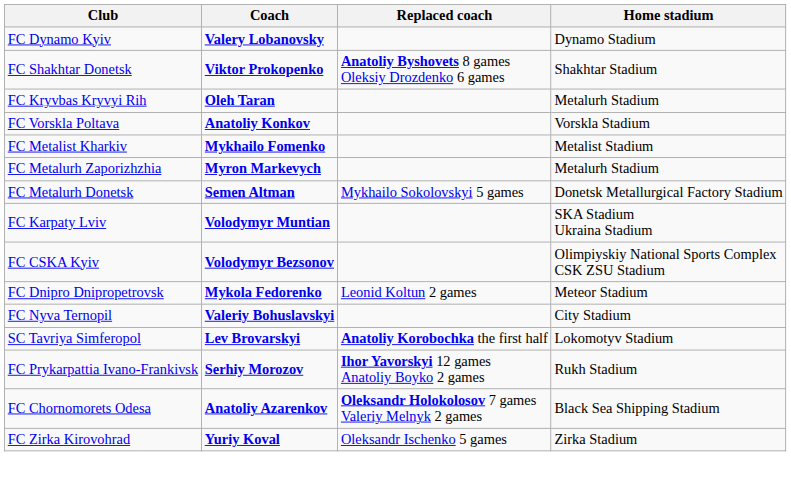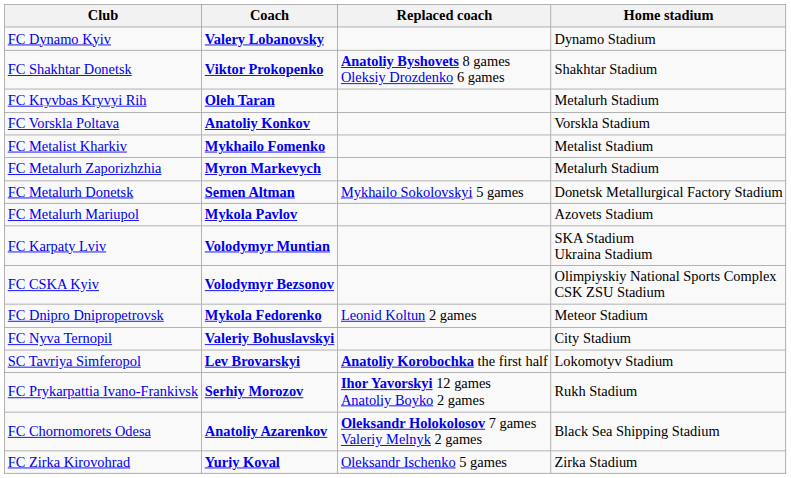 <table class="wikitable">
 <tr>
 <th>Club</th>
 <th>Coach</th>
 <th>Replaced coach</th>
 <th>Home stadium</th>
 </tr>
 <tr>
 <td><a href='#'>FC Dynamo Kyiv</a></td>
 <td> <strong><a href='#'>Valery Lobanovsky</a></strong></td>
 <td></td>
 <td>Dynamo Stadium</td>
 </tr>
 <tr>
 <td><a href='#'>FC Shakhtar Donetsk</a></td>
 <td> <strong><a href='#'>Viktor Prokopenko</a></strong></td>
 <td> <strong><a href='#'>Anatoliy Byshovets</a></strong> 8 games <br>  <a href='#'>Oleksiy Drozdenko</a> 6 games</td>
 <td>Shakhtar Stadium</td>
 </tr>
 <tr>
 <td><a href='#'>FC Kryvbas Kryvyi Rih</a></td>
 <td> <strong><a href='#'>Oleh Taran</a></strong></td>
 <td></td>
 <td>Metalurh Stadium</td>
 </tr>
 <tr>
 <td><a href='#'>FC Vorskla Poltava</a></td>
 <td> <strong><a href='#'>Anatoliy Konkov</a></strong></td>
 <td></td>
 <td>Vorskla Stadium</td>
 </tr>
 <tr>
 <td><a href='#'>FC Metalist Kharkiv</a></td>
 <td> <strong><a href='#'>Mykhailo Fomenko</a></strong></td>
 <td></td>
 <td>Metalist Stadium</td>
 </tr>
 <tr>
 <td><a href='#'>FC Metalurh Zaporizhzhia</a></td>
 <td> <strong><a href='#'>Myron Markevych</a></strong></td>
 <td></td>
 <td>Metalurh Stadium</td>
 </tr>
 <tr>
 <td><a href='#'>FC Metalurh Donetsk</a></td>
 <td> <strong><a href='#'>Semen Altman</a></strong></td>
 <td> <a href='#'>Mykhailo Sokolovskyi</a> 5 games</td>
 <td>Donetsk Metallurgical Factory Stadium</td>
 </tr>
 <tr>
+<td><a href='#'>FC Metalurh Mariupol</a></td>
+<td> <strong><a href='#'>Mykola Pavlov</a></strong></td>
+<td></td>
+<td>Azovets Stadium</td>
+</tr>
+<tr>
 <td><a href='#'>FC Karpaty Lviv</a></td>
 <td> <strong><a href='#'>Volodymyr Muntian</a></strong></td>
 <td></td>
 <td>SKA Stadium<br>Ukraina Stadium</td>
 </tr>
 <tr>
 <td><a href='#'>FC CSKA Kyiv</a></td>
 <td> <strong><a href='#'>Volodymyr Bezsonov</a></strong></td>
 <td></td>
 <td>Olimpiyskiy National Sports Complex<br>CSK ZSU Stadium</td>
 </tr>
 <tr>
 <td><a href='#'>FC Dnipro Dnipropetrovsk</a></td>
 <td> <strong><a href='#'>Mykola Fedorenko</a></strong></td>
 <td> <a href='#'>Leonid Koltun</a> 2 games</td>
 <td>Meteor Stadium</td>
 </tr>
 <tr>
 <td><a href='#'>FC Nyva Ternopil</a></td>
 <td> <strong><a href='#'>Valeriy Bohuslavskyi</a></strong></td>
 <td></td>
 <td>City Stadium</td>
 </tr>
 <tr>
 <td><a href='#'>SC Tavriya Simferopol</a></td>
 <td> <strong><a href='#'>Lev Brovarskyi</a></strong></td>
 <td> <strong><a href='#'>Anatoliy Korobochka</a></strong> the first half</td>
 <td>Lokomotyv Stadium</td>
 </tr>
 <tr>
 <td><a href='#'>FC Prykarpattia Ivano-Frankivsk</a></td>
 <td> <strong><a href='#'>Serhiy Morozov</a></strong></td>
 <td> <strong><a href='#'>Ihor Yavorskyi</a></strong> 12 games <br>  <a href='#'>Anatoliy Boyko</a> 2 games</td>
 <td>Rukh Stadium</td>
 </tr>
 <tr>
 <td><a href='#'>FC Chornomorets Odesa</a></td>
 <td> <strong><a href='#'>Anatoliy Azarenkov</a></strong></td>
 <td> <strong><a href='#'>Oleksandr Holokolosov</a></strong> 7 games<br> <a href='#'>Valeriy Melnyk</a> 2 games</td>
 <td>Black Sea Shipping Stadium</td>
 </tr>
 <tr>
 <td><a href='#'>FC Zirka Kirovohrad</a></td>
 <td> <strong><a href='#'>Yuriy Koval</a></strong></td>
 <td> <a href='#'>Oleksandr Ischenko</a> 5 games</td>
 <td>Zirka Stadium</td>
 </tr>
 </table>
